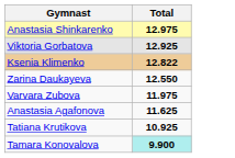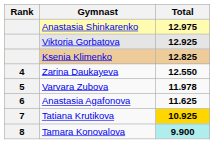 <table class="wikitable sortable" style="text-align:center; font-size:95%">
 <tr>
+<th scope="col" style="width:50px;">Rank</th>
 <th scope="col" style="width:180px;">Gymnast</th>
 <th scope="col" style="width:80px;">Total</th>
 </tr>
 <tr style="background:#fffcaf;">
+<th scope=row style="text-align:center"></th>
 <td style="text-align:left;"><a href='#'>Anastasia Shinkarenko</a></td>
 <td><strong>12.975</strong></td>
 </tr>
 <tr style="background:#e5e5e5;">
+<th scope=row style="text-align:center"></th>
 <td style="text-align:left;"><a href='#'>Viktoria Gorbatova</a></td>
 <td><strong>12.925</strong></td>
 </tr>
 <tr style="background:#ec9;">
+<th scope=row style="text-align:center"></th>
 <td style="text-align:left;"><a href='#'>Ksenia Klimenko</a></td>
-<td><strong>12.822</strong></td>
+<td><strong>12.825</strong></td>
 </tr>
 <tr>
+<th scope=row style="text-align:center">4</th>
 <td style="text-align:left;"><a href='#'>Zarina Daukayeva</a></td>
 <td><strong>12.550</strong></td>
 </tr>
 <tr>
+<th scope=row style="text-align:center">5</th>
 <td style="text-align:left;"><a href='#'>Varvara Zubova</a></td>
-<td><strong>11.975</strong></td>
+<td><strong>11.978</strong></td>
 </tr>
 <tr>
+<th scope=row style="text-align:center">6</th>
 <td style="text-align:left;"><a href='#'>Anastasia Agafonova</a></td>
 <td><strong>11.625</strong></td>
 </tr>
 <tr>
+<th scope=row style="text-align:center">7</th>
 <td style="text-align:left;"><a href='#'>Tatiana Krutikova</a></td>
-<td><strong>10.925</strong></td>
+<td style="background: gold;"><strong>10.925</strong></td>
 </tr>
 <tr>
+<th scope=row style="text-align:center">8</th>
 <td style="text-align:left;"><a href='#'>Tamara Konovalova</a></td>
 <td style="background: paleturquoise;"><strong>9.900</strong></td>
 </tr>
 </table>
